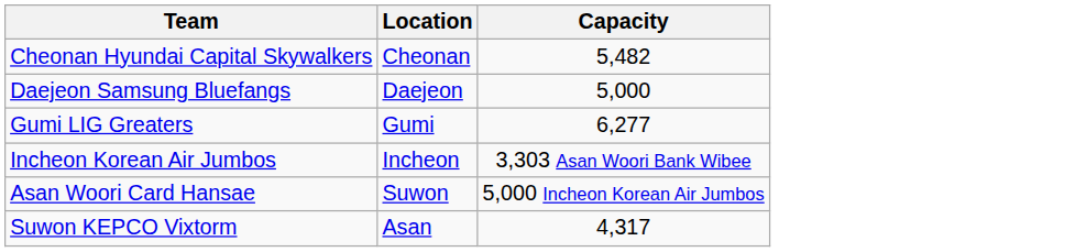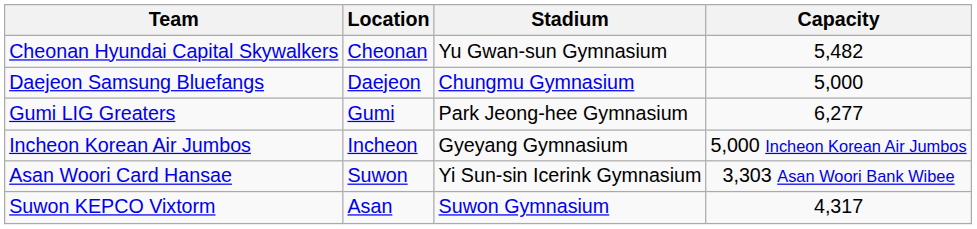 <table class="wikitable sortable" style="text-align: left;">
 <tr>
 <th>Team</th>
 <th>Location</th>
+<th>Stadium</th>
 <th>Capacity</th>
 </tr>
 <tr>
 <td><a href='#'>Cheonan Hyundai Capital Skywalkers</a></td>
 <td><a href='#'>Cheonan</a></td>
+<td>Yu Gwan-sun Gymnasium</td>
 <td align="center">5,482 <small> </small></td>
 </tr>
 <tr>
 <td><a href='#'>Daejeon Samsung Bluefangs</a></td>
 <td><a href='#'>Daejeon</a></td>
+<td><a href='#'>Chungmu Gymnasium</a></td>
 <td align="center">5,000 <small> </small></td>
 </tr>
 <tr>
 <td><a href='#'>Gumi LIG Greaters</a></td>
 <td><a href='#'>Gumi</a></td>
+<td>Park Jeong-hee Gymnasium</td>
 <td align="center">6,277</td>
 </tr>
 <tr>
 <td><a href='#'>Incheon Korean Air Jumbos</a></td>
 <td><a href='#'>Incheon</a></td>
-<td align="center">3,303 <small> <a href='#'>Asan Woori Bank Wibee</a></small></td>
+<td>Gyeyang Gymnasium</td>
+<td align="center">5,000 <small> <a href='#'>Incheon Korean Air Jumbos</a> </small></td>
 </tr>
 <tr>
 <td><a href='#'>Asan Woori Card Hansae</a></td>
 <td><a href='#'>Suwon</a></td>
-<td align="center">5,000 <small> <a href='#'>Incheon Korean Air Jumbos</a> </small></td>
+<td>Yi Sun-sin Icerink Gymnasium</td>
+<td align="center">3,303 <small> <a href='#'>Asan Woori Bank Wibee</a></small></td>
 </tr>
 <tr>
 <td><a href='#'>Suwon KEPCO Vixtorm</a></td>
 <td><a href='#'>Asan</a></td>
+<td><a href='#'>Suwon Gymnasium</a></td>
 <td align="center">4,317 <small> </small></td>
 </tr>
 </table>
